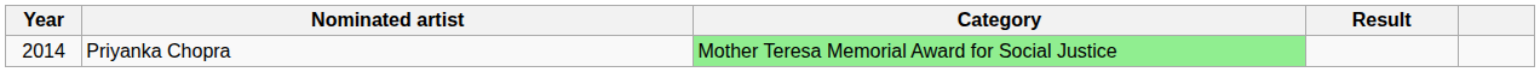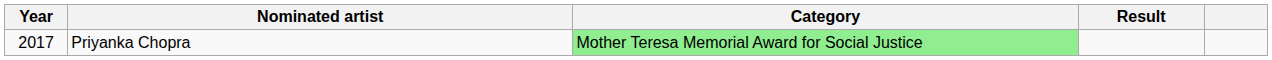 <table class="wikitable sortable" width=100%>
 <tr>
 <th width=5%>Year</th>
 <th width=40%>Nominated artist</th>
 <th width=40%>Category</th>
 <th width=10%>Result</th>
 <th width=5%></th>
 </tr>
 <tr>
-<td style="text-align:center;">2014</td>
+<td style="text-align:center;">2017</td>
 <td style="text-align:left;">Priyanka Chopra</td>
 <td style="background: lightgreen;">Mother Teresa Memorial Award for Social Justice</td>
 <td></td>
 <td style="text-align:center;"></td>
 </tr>
 </table>
